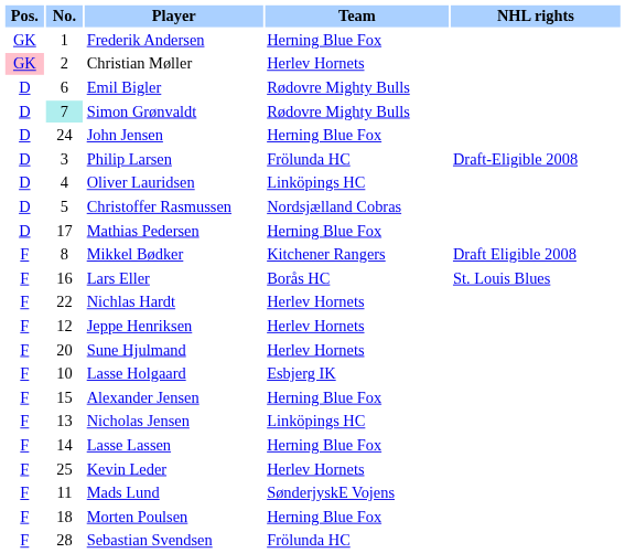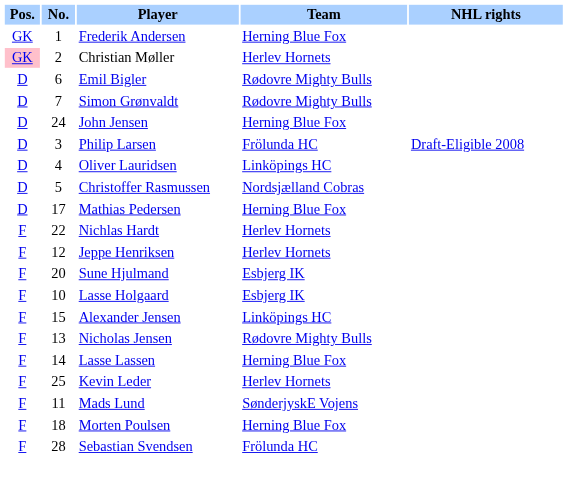 <table border="0" cellspacing="2" cellpadding="2">
 <tr bgcolor=AAD0FF>
 <th width=40>Pos.</th>
 <th width=40>No.</th>
 <th width=250>Player</th>
 <th width=250>Team</th>
 <th width=250>NHL rights</th>
 </tr>
 <tr>
 <td style="text-align:center;"><a href='#'>GK</a></td>
 <td style="text-align:center;">1</td>
 <td><a href='#'>Frederik Andersen</a></td>
 <td> <a href='#'>Herning Blue Fox</a></td>
 </tr>
 <tr>
 <td style="background: pink; text-align:center;"><a href='#'>GK</a></td>
 <td style="text-align:center;">2</td>
 <td>Christian Møller</td>
 <td> <a href='#'>Herlev Hornets</a></td>
 </tr>
 <tr>
 <td style="text-align:center;"><a href='#'>D</a></td>
 <td style="text-align:center;">6</td>
 <td><a href='#'>Emil Bigler</a></td>
 <td> <a href='#'>Rødovre Mighty Bulls</a></td>
 </tr>
 <tr>
 <td style="text-align:center;"><a href='#'>D</a></td>
-<td style="background: paleturquoise; text-align:center;">7</td>
+<td style="text-align:center;">7</td>
 <td><a href='#'>Simon Grønvaldt</a></td>
 <td> <a href='#'>Rødovre Mighty Bulls</a></td>
 </tr>
 <tr>
 <td style="text-align:center;"><a href='#'>D</a></td>
 <td style="text-align:center;">24</td>
 <td><a href='#'>John Jensen</a></td>
 <td> <a href='#'>Herning Blue Fox</a></td>
 </tr>
 <tr>
 <td style="text-align:center;"><a href='#'>D</a></td>
 <td style="text-align:center;">3</td>
 <td><a href='#'>Philip Larsen</a></td>
 <td> <a href='#'>Frölunda HC</a></td>
 <td><a href='#'>Draft-Eligible 2008</a></td>
 </tr>
 <tr>
 <td style="text-align:center;"><a href='#'>D</a></td>
 <td style="text-align:center;">4</td>
 <td><a href='#'>Oliver Lauridsen</a></td>
 <td> <a href='#'>Linköpings HC</a></td>
 </tr>
 <tr>
 <td style="text-align:center;"><a href='#'>D</a></td>
 <td style="text-align:center;">5</td>
 <td><a href='#'>Christoffer Rasmussen</a></td>
 <td> <a href='#'>Nordsjælland Cobras</a></td>
 </tr>
 <tr>
 <td style="text-align:center;"><a href='#'>D</a></td>
 <td style="text-align:center;">17</td>
 <td><a href='#'>Mathias Pedersen</a></td>
 <td> <a href='#'>Herning Blue Fox</a></td>
 </tr>
 <tr>
 <td style="text-align:center;"><a href='#'>F</a></td>
-<td style="text-align:center;">8</td>
-<td><a href='#'>Mikkel Bødker</a></td>
-<td> <a href='#'>Kitchener Rangers</a></td>
-<td><a href='#'>Draft Eligible 2008</a></td>
-</tr>
-<tr>
-<td style="text-align:center;"><a href='#'>F</a></td>
-<td style="text-align:center;">16</td>
-<td><a href='#'>Lars Eller</a></td>
-<td> <a href='#'>Borås HC</a></td>
-<td><a href='#'>St. Louis Blues</a></td>
-</tr>
-<tr>
-<td style="text-align:center;"><a href='#'>F</a></td>
 <td style="text-align:center;">22</td>
 <td><a href='#'>Nichlas Hardt</a></td>
 <td> <a href='#'>Herlev Hornets</a></td>
 </tr>
 <tr>
 <td style="text-align:center;"><a href='#'>F</a></td>
 <td style="text-align:center;">12</td>
 <td><a href='#'>Jeppe Henriksen</a></td>
 <td> <a href='#'>Herlev Hornets</a></td>
 </tr>
 <tr>
 <td style="text-align:center;"><a href='#'>F</a></td>
 <td style="text-align:center;">20</td>
 <td><a href='#'>Sune Hjulmand</a></td>
-<td> <a href='#'>Herlev Hornets</a></td>
+<td> <a href='#'>Esbjerg IK</a></td>
 </tr>
 <tr>
 <td style="text-align:center;"><a href='#'>F</a></td>
 <td style="text-align:center;">10</td>
 <td><a href='#'>Lasse Holgaard</a></td>
 <td> <a href='#'>Esbjerg IK</a></td>
 </tr>
 <tr>
 <td style="text-align:center;"><a href='#'>F</a></td>
 <td style="text-align:center;">15</td>
 <td><a href='#'>Alexander Jensen</a></td>
-<td> <a href='#'>Herning Blue Fox</a></td>
+<td> <a href='#'>Linköpings HC</a></td>
 </tr>
 <tr>
 <td style="text-align:center;"><a href='#'>F</a></td>
 <td style="text-align:center;">13</td>
 <td><a href='#'>Nicholas Jensen</a></td>
-<td> <a href='#'>Linköpings HC</a></td>
+<td> <a href='#'>Rødovre Mighty Bulls</a></td>
 </tr>
 <tr>
 <td style="text-align:center;"><a href='#'>F</a></td>
 <td style="text-align:center;">14</td>
 <td><a href='#'>Lasse Lassen</a></td>
 <td> <a href='#'>Herning Blue Fox</a></td>
 </tr>
 <tr>
 <td style="text-align:center;"><a href='#'>F</a></td>
 <td style="text-align:center;">25</td>
 <td><a href='#'>Kevin Leder</a></td>
 <td> <a href='#'>Herlev Hornets</a></td>
 </tr>
 <tr>
 <td style="text-align:center;"><a href='#'>F</a></td>
 <td style="text-align:center;">11</td>
 <td><a href='#'>Mads Lund</a></td>
 <td> <a href='#'>SønderjyskE Vojens</a></td>
 </tr>
 <tr>
 <td style="text-align:center;"><a href='#'>F</a></td>
 <td style="text-align:center;">18</td>
 <td><a href='#'>Morten Poulsen</a></td>
 <td> <a href='#'>Herning Blue Fox</a></td>
 </tr>
 <tr>
 <td style="text-align:center;"><a href='#'>F</a></td>
 <td style="text-align:center;">28</td>
 <td><a href='#'>Sebastian Svendsen</a></td>
 <td> <a href='#'>Frölunda HC</a></td>
 </tr>
 </table>
